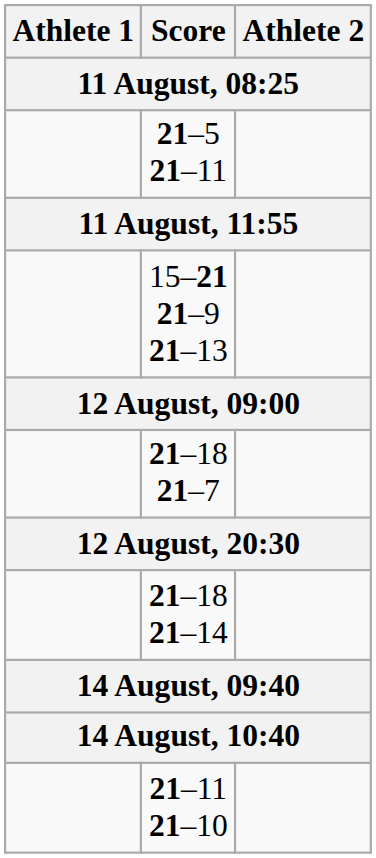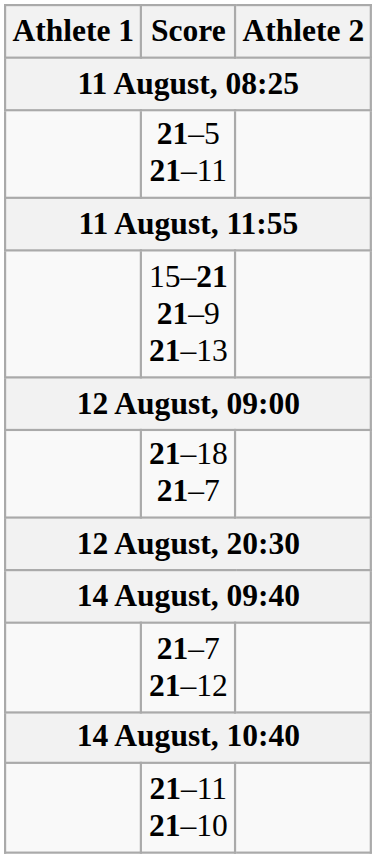 <table class="wikitable" style="text-align: center; font-size:90% ">
 <tr>
 <th align="right">Athlete 1</th>
 <th>Score</th>
 <th align="left">Athlete 2</th>
 </tr>
 <tr>
 <th colspan=3>11 August, 08:25</th>
 </tr>
 <tr>
 <td align=right><strong></strong></td>
 <td align=center><strong>21</strong>–5<br><strong>21</strong>–11</td>
 <td align=left></td>
 </tr>
 <tr>
 <th colspan=3>11 August, 11:55</th>
 </tr>
 <tr>
 <td align=right><strong></strong></td>
 <td align=center>15–<strong>21</strong><br><strong>21</strong>–9<br><strong>21</strong>–13</td>
 <td align=left></td>
 </tr>
 <tr>
 <th colspan=3>12 August, 09:00</th>
 </tr>
 <tr>
 <td align=right><strong></strong></td>
 <td align=center><strong>21</strong>–18<br><strong>21</strong>–7</td>
 <td align=left></td>
 </tr>
 <tr>
 <th colspan=3>12 August, 20:30</th>
 </tr>
 <tr>
-<td align=right><strong></strong></td>
-<td align=center><strong>21</strong>–18<br><strong>21</strong>–14</td>
-<td align=left></td>
+<th colspan=3>14 August, 09:40</th>
 </tr>
 <tr>
-<th colspan=3>14 August, 09:40</th>
+<td align=right><strong></strong></td>
+<td align=center><strong>21</strong>–7<br><strong>21</strong>–12</td>
+<td align=left></td>
 </tr>
 <tr>
 <th colspan=3>14 August, 10:40</th>
 </tr>
 <tr>
 <td align=right><strong></strong></td>
 <td align=center><strong>21</strong>–11<br><strong>21</strong>–10</td>
 <td align=left></td>
 </tr>
 </table>
